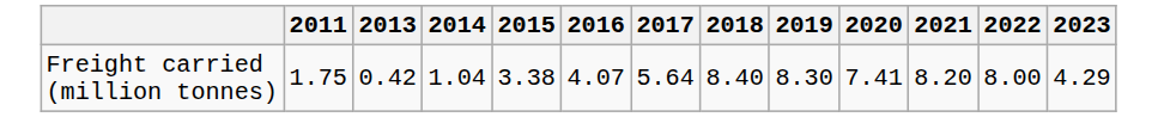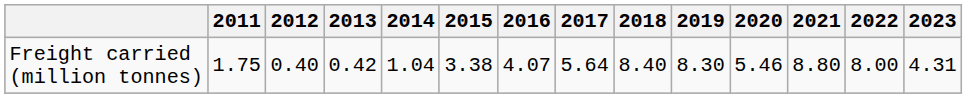 <table class="wikitable" style="margin:0.5em auto">
 <tr style="text-align:center;">
 <th></th>
 <th>2011</th>
+<th>2012</th>
 <th>2013</th>
 <th>2014</th>
 <th>2015</th>
 <th>2016</th>
 <th>2017</th>
 <th>2018</th>
 <th>2019</th>
 <th>2020</th>
 <th>2021</th>
 <th>2022</th>
 <th>2023</th>
 </tr>
 <tr>
 <td>Freight carried<br>(million tonnes)</td>
 <td align="center">1.75</td>
+<td align="center">0.40</td>
 <td align="center">0.42</td>
 <td align="center">1.04</td>
 <td align="center">3.38</td>
 <td align="center">4.07</td>
 <td align="center">5.64</td>
 <td>8.40</td>
 <td>8.30</td>
-<td>7.41</td>
-<td>8.20</td>
+<td>5.46</td>
+<td>8.80</td>
 <td>8.00</td>
-<td>4.29</td>
+<td>4.31</td>
 </tr>
 </table>
